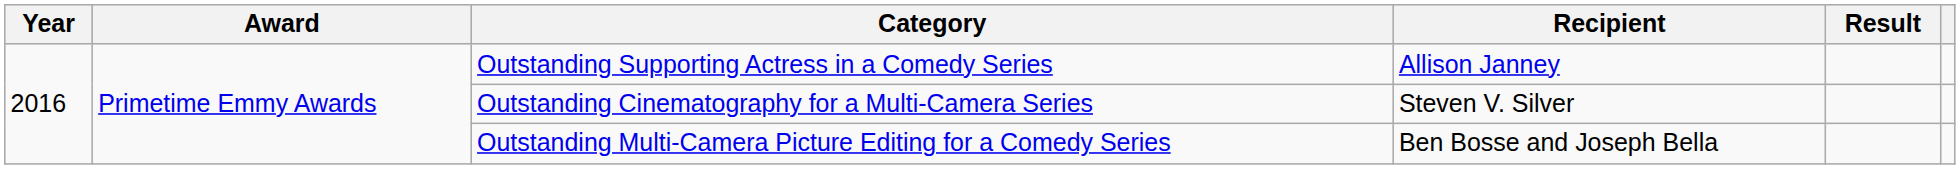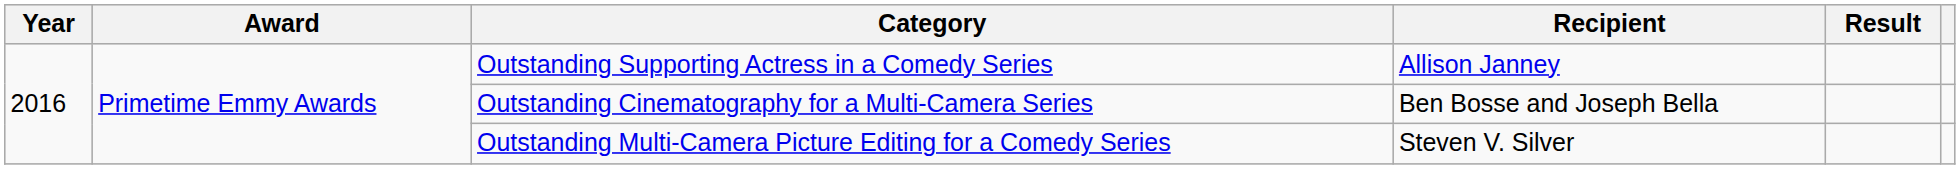 <table class="wikitable sortable" style="width: 99%;">
 <tr>
 <th>Year</th>
 <th>Award</th>
 <th>Category</th>
 <th>Recipient</th>
 <th>Result</th>
 <th scope="col" class="unsortable"></th>
 </tr>
 <tr>
 <td rowspan="3">2016</td>
 <td rowspan="3"><a href='#'>Primetime Emmy Awards</a></td>
 <td><a href='#'>Outstanding Supporting Actress in a Comedy Series</a></td>
 <td><a href='#'>Allison Janney</a></td>
 <td></td>
 <td></td>
 </tr>
 <tr>
 <td><a href='#'>Outstanding Cinematography for a Multi-Camera Series</a></td>
-<td>Steven V. Silver</td>
+<td>Ben Bosse and Joseph Bella</td>
 <td></td>
 <td></td>
 </tr>
 <tr>
 <td><a href='#'>Outstanding Multi-Camera Picture Editing for a Comedy Series</a></td>
-<td>Ben Bosse and Joseph Bella</td>
+<td>Steven V. Silver</td>
 <td></td>
 <td></td>
 </tr>
 </table>
